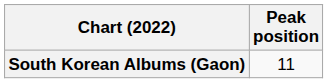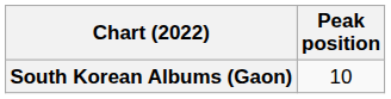 <table class="wikitable sortable plainrowheaders" style="text-align:center">
 <tr>
 <th scope="col">Chart (2022)</th>
 <th scope="col">Peak<br>position</th>
 </tr>
 <tr>
 <th scope="row">South Korean Albums (Gaon)</th>
-<td>11</td>
+<td>10</td>
 </tr>
 </table>
